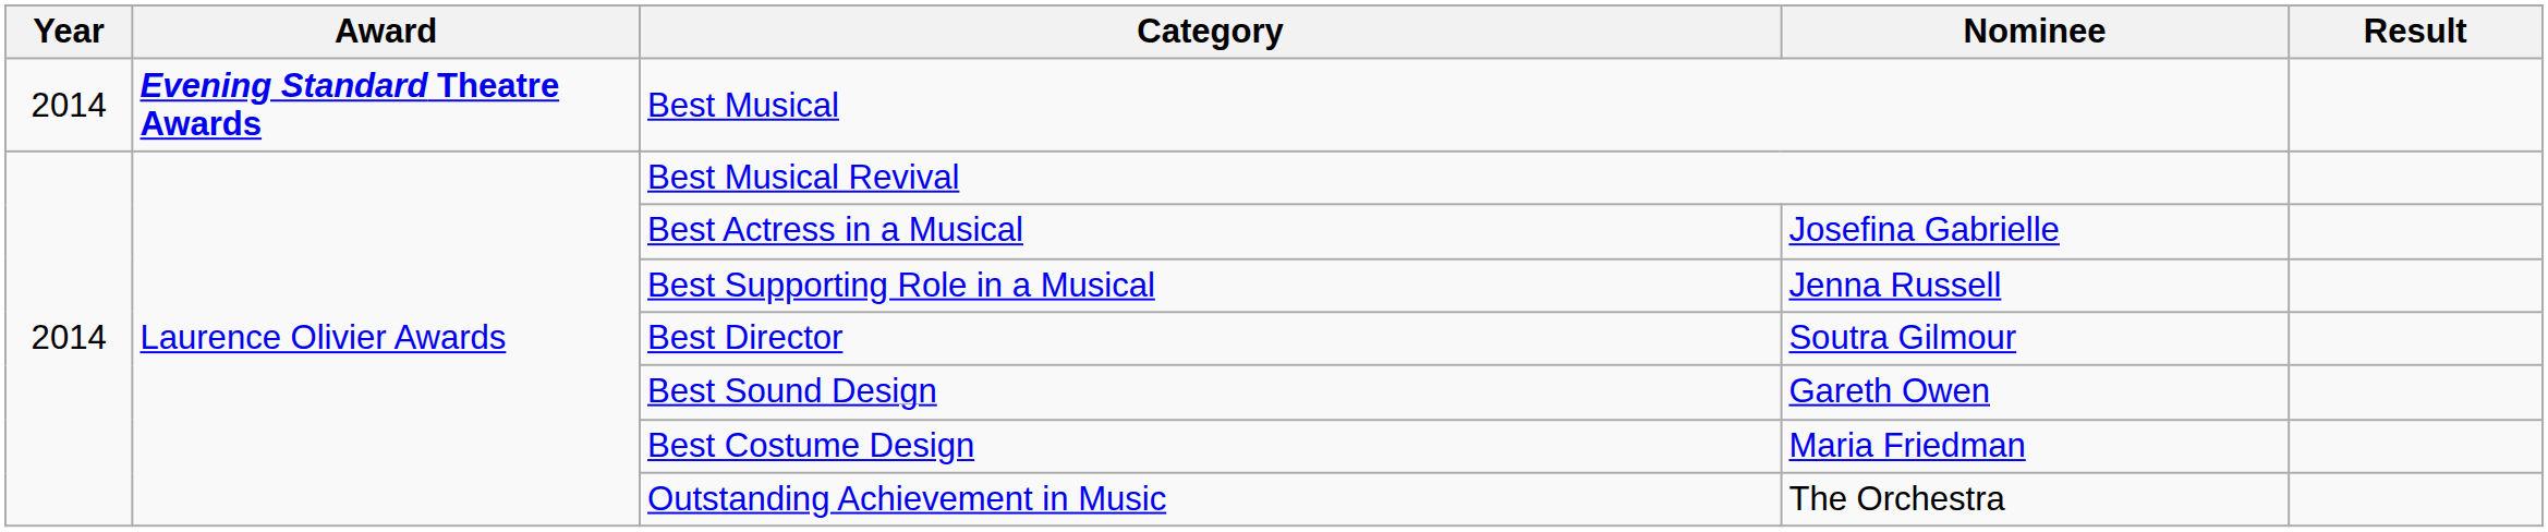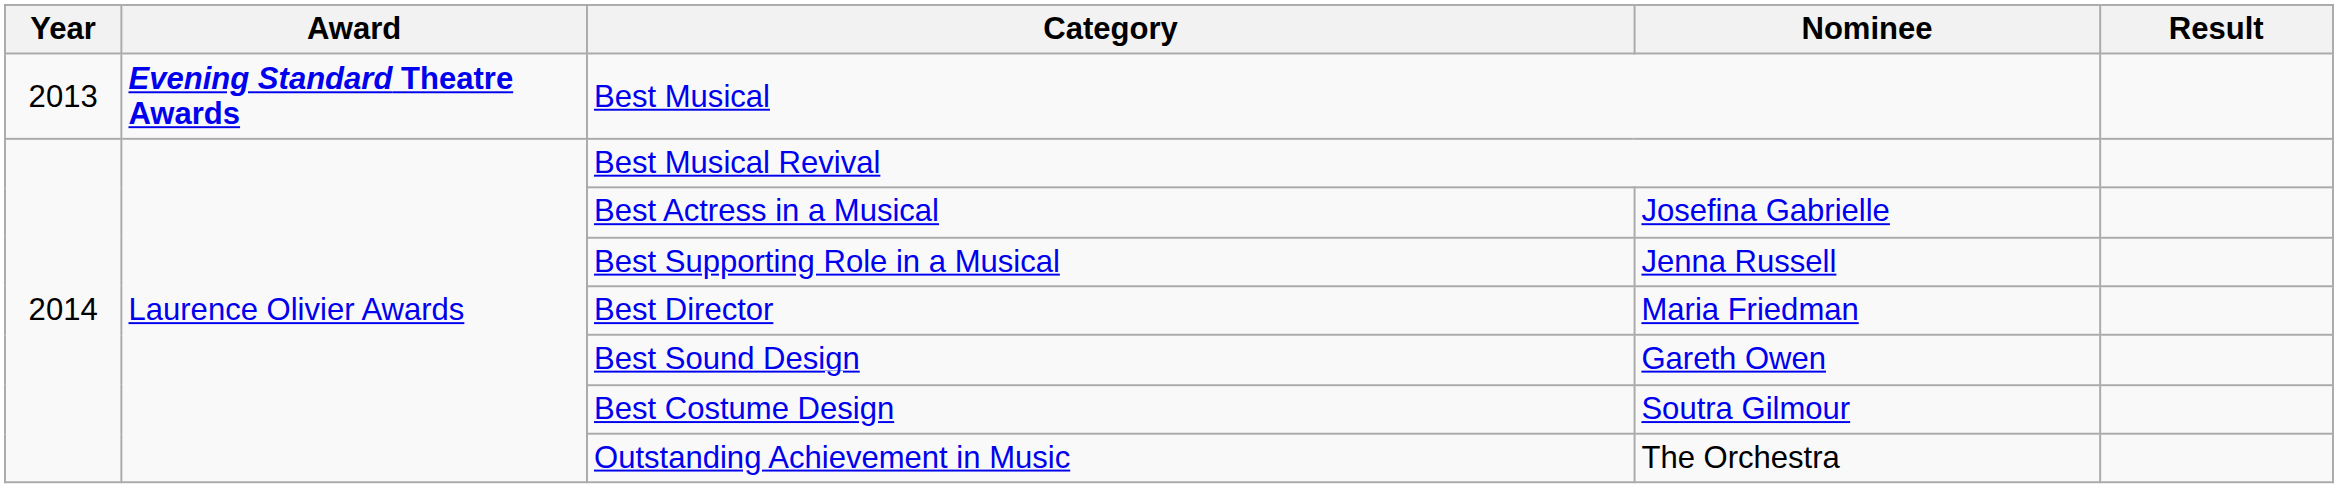 <table class="wikitable" width="95%">
 <tr>
 <th width="5%">Year</th>
 <th width="20%">Award</th>
 <th width="45%">Category</th>
 <th width="20%">Nominee</th>
 <th width="10%">Result</th>
 </tr>
 <tr>
-<td align="center">2014</td>
+<td align="center">2013</td>
 <td><strong><a href='#'><em>Evening Standard</em> Theatre Awards</a></strong></td>
 <td colspan="2"><a href='#'>Best Musical</a></td>
 <td></td>
 </tr>
 <tr>
 <td rowspan="7" align="center">2014</td>
 <td rowspan="7"><a href='#'>Laurence Olivier Awards</a></td>
 <td colspan="2"><a href='#'>Best Musical Revival</a></td>
 <td></td>
 </tr>
 <tr>
 <td><a href='#'>Best Actress in a Musical</a></td>
 <td><a href='#'>Josefina Gabrielle</a></td>
 <td></td>
 </tr>
 <tr>
 <td><a href='#'>Best Supporting Role in a Musical</a></td>
 <td><a href='#'>Jenna Russell</a></td>
 <td></td>
 </tr>
 <tr>
 <td><a href='#'>Best Director</a></td>
-<td><a href='#'>Soutra Gilmour</a></td>
+<td><a href='#'>Maria Friedman</a></td>
 <td></td>
 </tr>
 <tr>
 <td><a href='#'>Best Sound Design</a></td>
 <td><a href='#'>Gareth Owen</a></td>
 <td></td>
 </tr>
 <tr>
 <td><a href='#'>Best Costume Design</a></td>
-<td><a href='#'>Maria Friedman</a></td>
+<td><a href='#'>Soutra Gilmour</a></td>
 <td></td>
 </tr>
 <tr>
 <td><a href='#'>Outstanding Achievement in Music</a></td>
 <td>The Orchestra</td>
 <td></td>
 </tr>
 </table>
